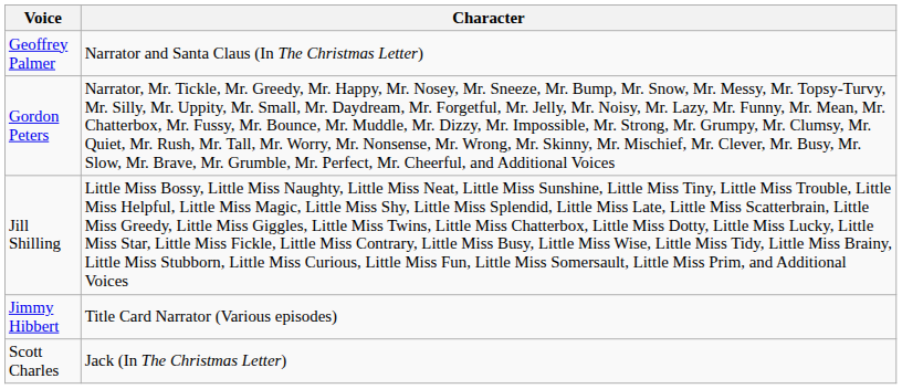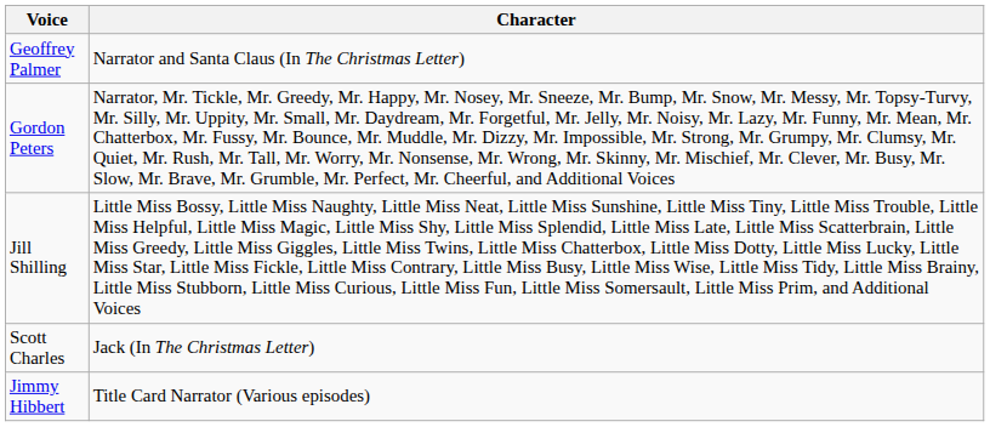 <table class="wikitable"|>
 <tr>
 <th>Voice</th>
 <th>Character</th>
 </tr>
 <tr>
 <td><a href='#'>Geoffrey Palmer</a></td>
 <td>Narrator and Santa Claus (In <em>The Christmas Letter</em>)</td>
 </tr>
 <tr>
 <td><a href='#'>Gordon Peters</a></td>
 <td>Narrator, Mr. Tickle, Mr. Greedy, Mr. Happy, Mr. Nosey, Mr. Sneeze, Mr. Bump, Mr. Snow, Mr. Messy, Mr. Topsy-Turvy, Mr. Silly, Mr. Uppity, Mr. Small, Mr. Daydream, Mr. Forgetful, Mr. Jelly, Mr. Noisy, Mr. Lazy, Mr. Funny, Mr. Mean, Mr. Chatterbox, Mr. Fussy, Mr. Bounce, Mr. Muddle, Mr. Dizzy, Mr. Impossible, Mr. Strong, Mr. Grumpy, Mr. Clumsy, Mr. Quiet, Mr. Rush, Mr. Tall, Mr. Worry, Mr. Nonsense, Mr. Wrong, Mr. Skinny, Mr. Mischief, Mr. Clever, Mr. Busy, Mr. Slow, Mr. Brave, Mr. Grumble, Mr. Perfect, Mr. Cheerful, and Additional Voices</td>
 </tr>
 <tr>
 <td>Jill Shilling</td>
 <td>Little Miss Bossy, Little Miss Naughty, Little Miss Neat, Little Miss Sunshine, Little Miss Tiny, Little Miss Trouble, Little Miss Helpful, Little Miss Magic, Little Miss Shy, Little Miss Splendid, Little Miss Late, Little Miss Scatterbrain, Little Miss Greedy, Little Miss Giggles, Little Miss Twins, Little Miss Chatterbox, Little Miss Dotty, Little Miss Lucky, Little Miss Star, Little Miss Fickle, Little Miss Contrary, Little Miss Busy, Little Miss Wise, Little Miss Tidy, Little Miss Brainy, Little Miss Stubborn, Little Miss Curious, Little Miss Fun, Little Miss Somersault, Little Miss Prim, and Additional Voices</td>
 </tr>
 <tr>
+<td>Scott Charles</td>
+<td>Jack (In <em>The Christmas Letter</em>)</td>
+</tr>
+<tr>
 <td><a href='#'>Jimmy Hibbert</a></td>
 <td>Title Card Narrator (Various episodes)</td>
 </tr>
-<tr>
-<td>Scott Charles</td>
-<td>Jack (In <em>The Christmas Letter</em>)</td>
-</tr>
 </table>
